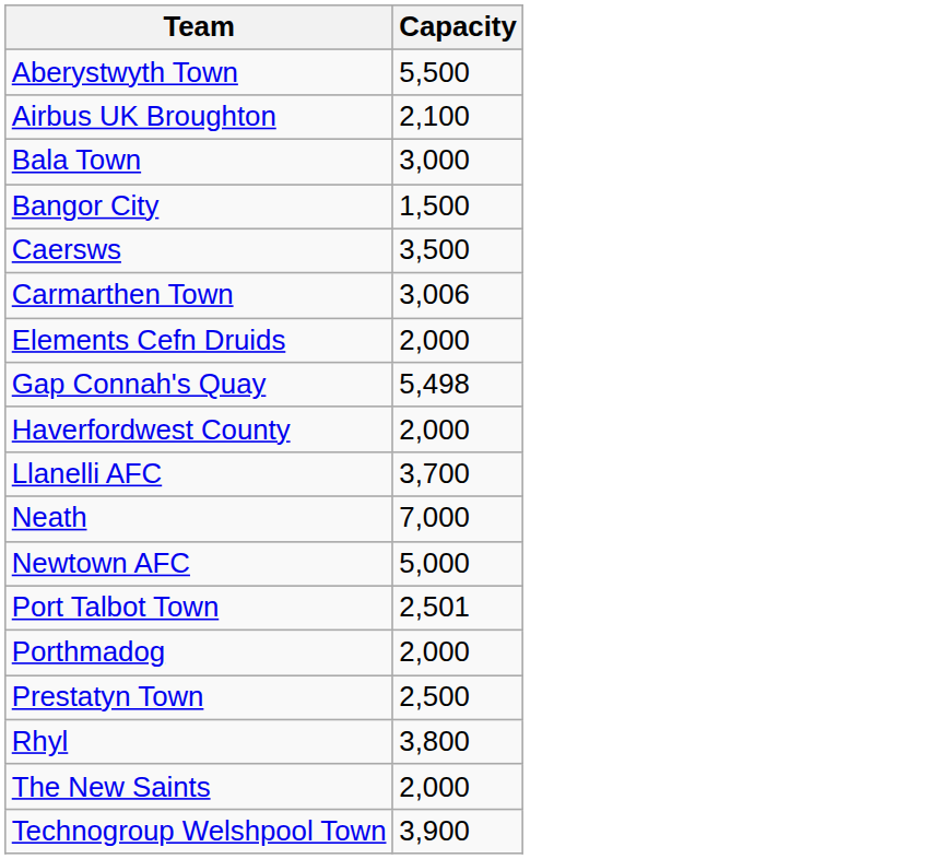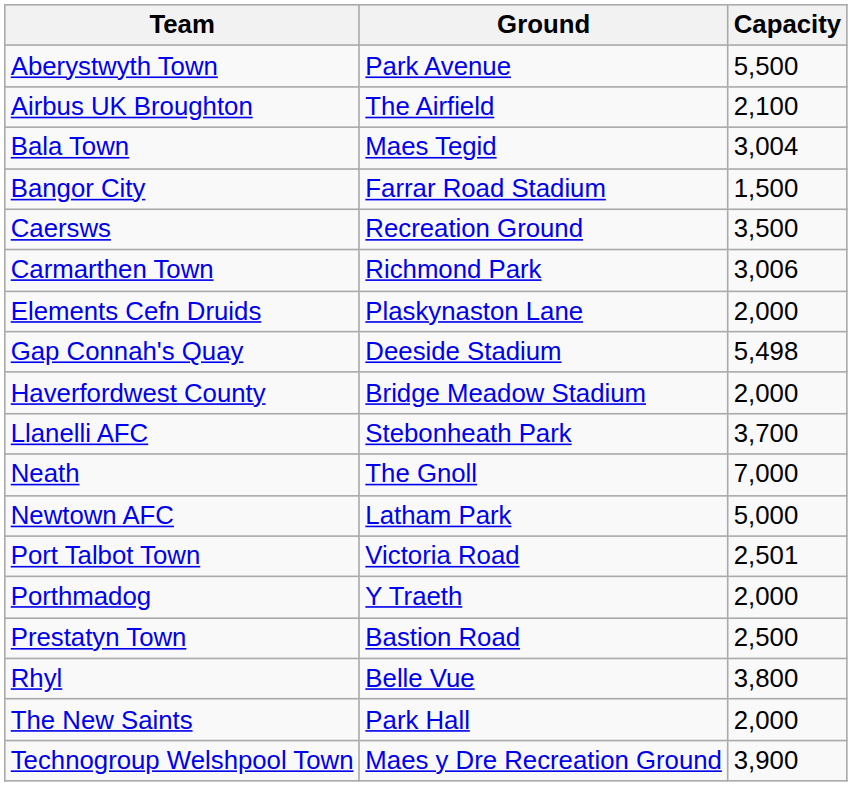 <table class="wikitable sortable">
 <tr>
 <th>Team</th>
+<th>Ground</th>
 <th>Capacity</th>
 </tr>
 <tr>
 <td><a href='#'>Aberystwyth Town</a></td>
+<td><a href='#'>Park Avenue</a></td>
 <td>5,500</td>
 </tr>
 <tr>
 <td><a href='#'>Airbus UK Broughton</a></td>
+<td><a href='#'>The Airfield</a></td>
 <td>2,100</td>
 </tr>
 <tr>
 <td><a href='#'>Bala Town</a></td>
-<td>3,000</td>
+<td><a href='#'>Maes Tegid</a></td>
+<td>3,004</td>
 </tr>
 <tr>
 <td><a href='#'>Bangor City</a></td>
+<td><a href='#'>Farrar Road Stadium</a></td>
 <td>1,500</td>
 </tr>
 <tr>
 <td><a href='#'>Caersws</a></td>
+<td><a href='#'>Recreation Ground</a></td>
 <td>3,500</td>
 </tr>
 <tr>
 <td><a href='#'>Carmarthen Town</a></td>
+<td><a href='#'>Richmond Park</a></td>
 <td>3,006</td>
 </tr>
 <tr>
 <td><a href='#'>Elements Cefn Druids</a></td>
+<td><a href='#'>Plaskynaston Lane</a></td>
 <td>2,000</td>
 </tr>
 <tr>
 <td><a href='#'>Gap Connah's Quay</a></td>
+<td><a href='#'>Deeside Stadium</a></td>
 <td>5,498</td>
 </tr>
 <tr>
 <td><a href='#'>Haverfordwest County</a></td>
+<td><a href='#'>Bridge Meadow Stadium</a></td>
 <td>2,000</td>
 </tr>
 <tr>
 <td><a href='#'>Llanelli AFC</a></td>
+<td><a href='#'>Stebonheath Park</a></td>
 <td>3,700</td>
 </tr>
 <tr>
 <td><a href='#'>Neath</a></td>
+<td><a href='#'>The Gnoll</a></td>
 <td>7,000</td>
 </tr>
 <tr>
 <td><a href='#'>Newtown AFC</a></td>
+<td><a href='#'>Latham Park</a></td>
 <td>5,000</td>
 </tr>
 <tr>
 <td><a href='#'>Port Talbot Town</a></td>
+<td><a href='#'>Victoria Road</a></td>
 <td>2,501</td>
 </tr>
 <tr>
 <td><a href='#'>Porthmadog</a></td>
+<td><a href='#'>Y Traeth</a></td>
 <td>2,000</td>
 </tr>
 <tr>
 <td><a href='#'>Prestatyn Town</a></td>
+<td><a href='#'>Bastion Road</a></td>
 <td>2,500</td>
 </tr>
 <tr>
 <td><a href='#'>Rhyl</a></td>
+<td><a href='#'>Belle Vue</a></td>
 <td>3,800</td>
 </tr>
 <tr>
 <td><a href='#'>The New Saints</a></td>
+<td><a href='#'>Park Hall</a></td>
 <td>2,000</td>
 </tr>
 <tr>
 <td><a href='#'>Technogroup Welshpool Town</a></td>
+<td><a href='#'>Maes y Dre Recreation Ground</a></td>
 <td>3,900</td>
 </tr>
 </table>
